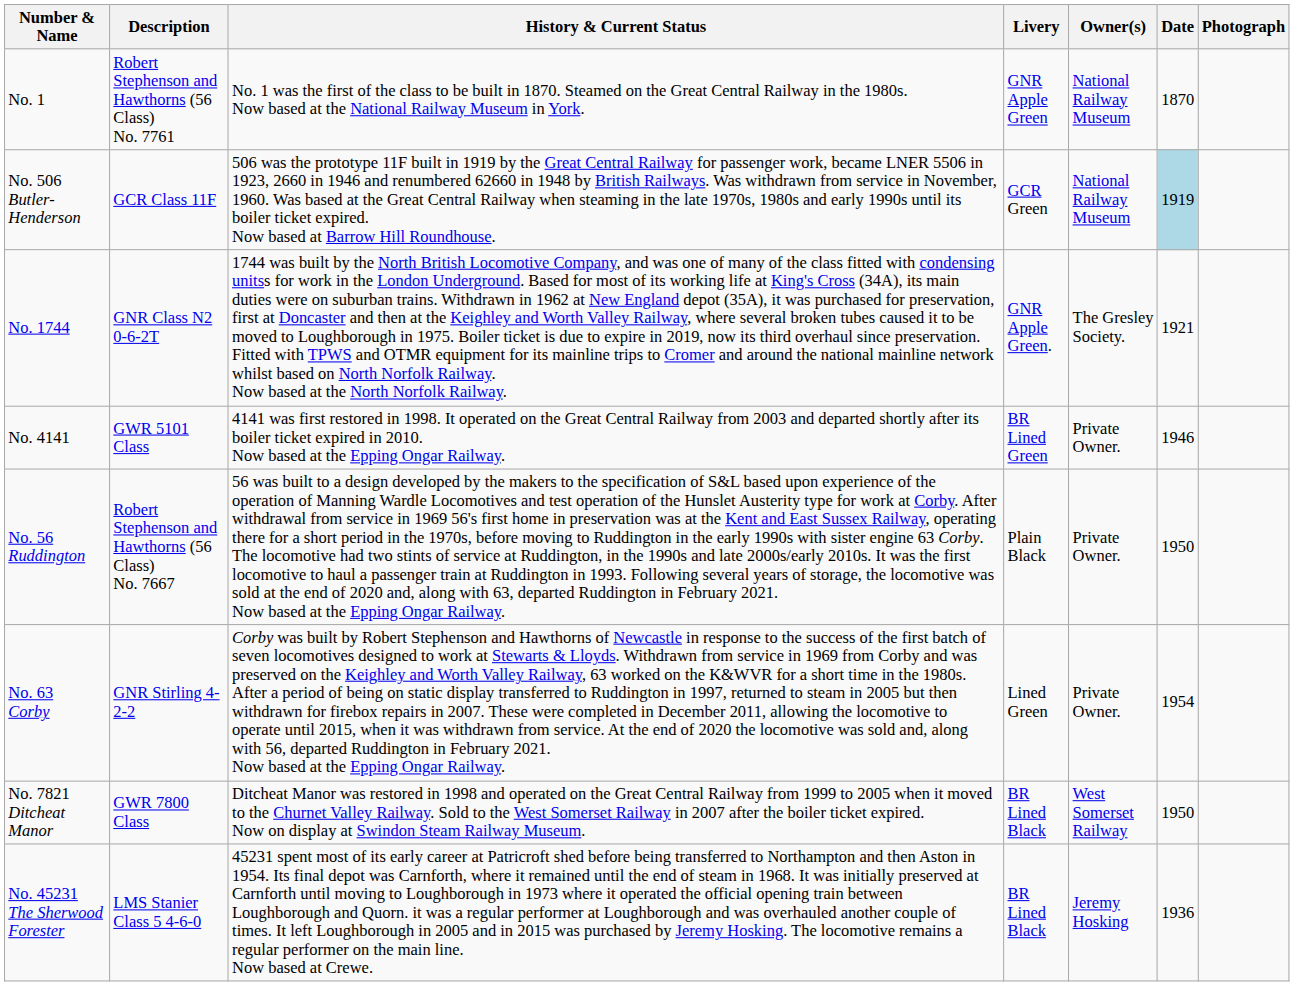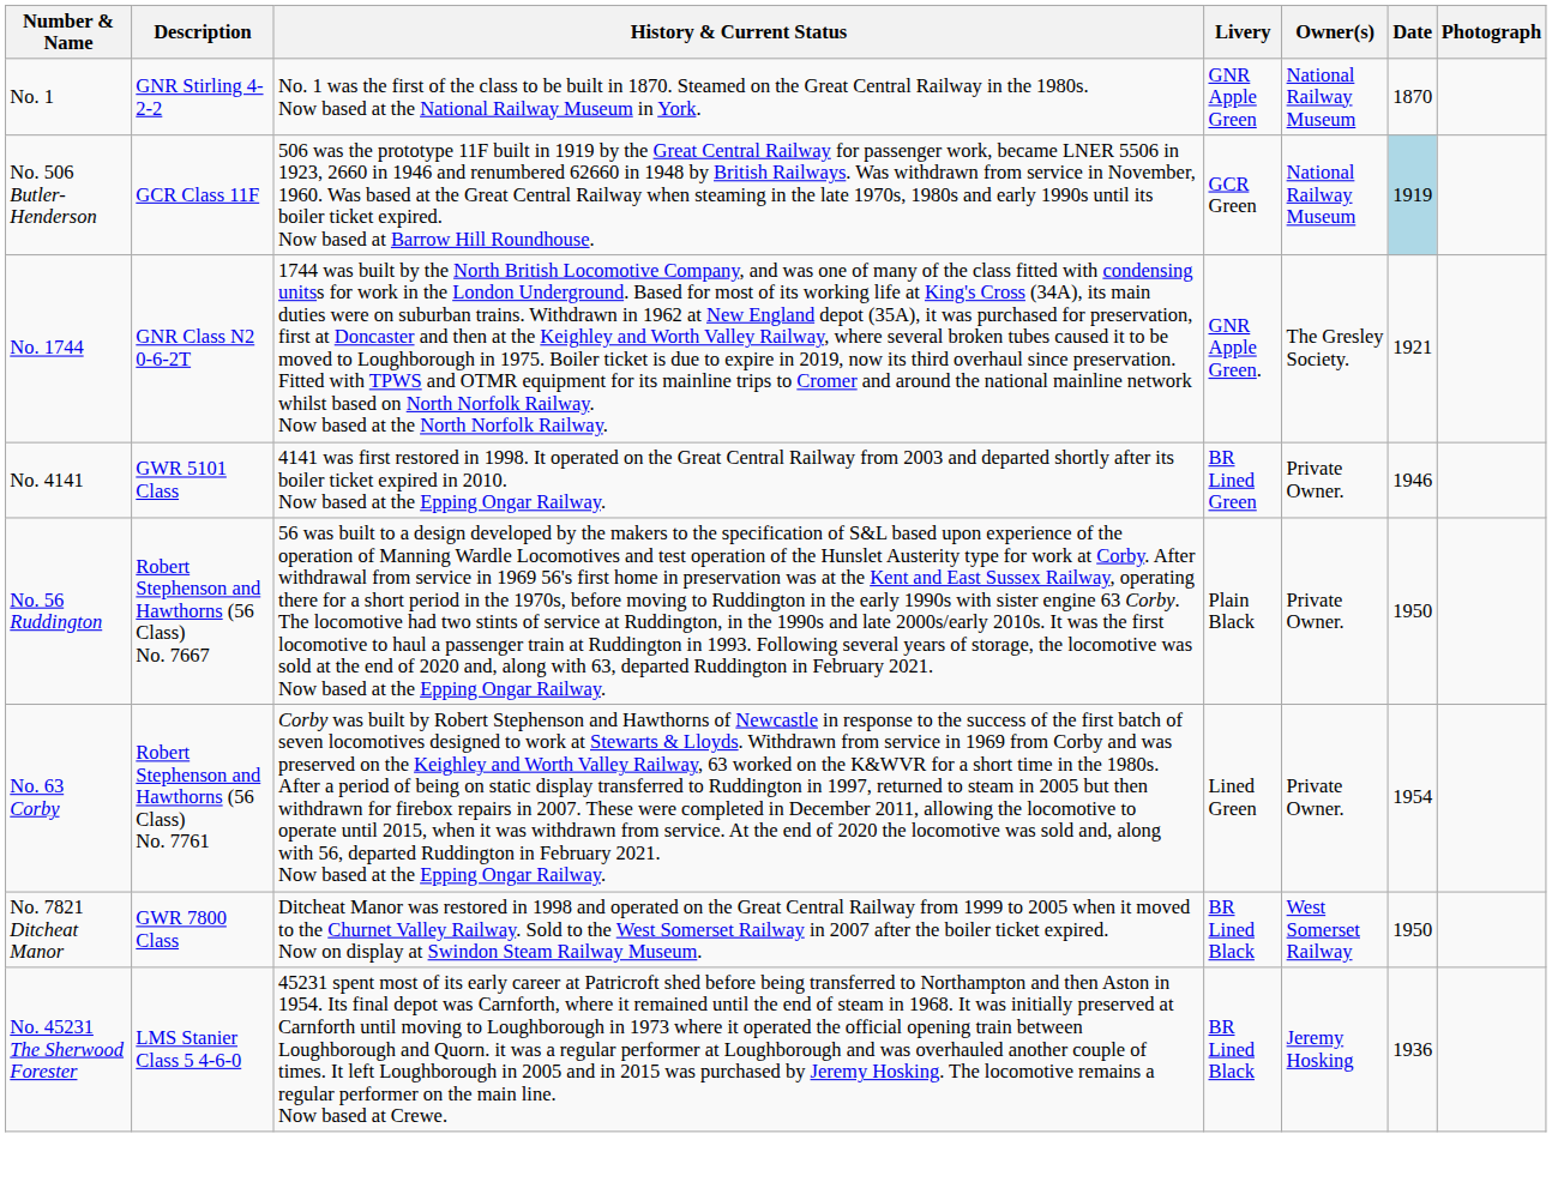 <table class="wikitable">
 <tr>
 <th>Number & Name</th>
 <th>Description</th>
 <th>History & Current Status</th>
 <th>Livery</th>
 <th>Owner(s)</th>
 <th>Date</th>
 <th>Photograph</th>
 </tr>
 <tr>
 <td>No. 1</td>
-<td><a href='#'>Robert Stephenson and Hawthorns</a> (56 Class)<br>  No. 7761</td>
+<td><a href='#'>GNR Stirling 4-2-2</a></td>
 <td>No. 1 was the first of the class to be built in 1870. Steamed on the Great Central Railway in the 1980s.<br>Now based at the <a href='#'>National Railway Museum</a> in <a href='#'>York</a>.</td>
 <td><a href='#'>GNR Apple Green</a></td>
 <td><a href='#'>National Railway Museum</a></td>
 <td>1870</td>
 <td></td>
 </tr>
 <tr>
 <td>No. 506 <em>Butler-Henderson</em></td>
 <td><a href='#'>GCR Class 11F</a></td>
 <td>506 was the prototype 11F built in 1919 by the <a href='#'>Great Central Railway</a> for passenger work, became LNER 5506 in 1923, 2660 in 1946 and renumbered 62660 in 1948 by <a href='#'>British Railways</a>. Was withdrawn from service in November, 1960.  Was based at the Great Central Railway when steaming in the late 1970s, 1980s and early 1990s until its boiler ticket expired.<br>Now based at <a href='#'>Barrow Hill Roundhouse</a>.</td>
 <td><a href='#'>GCR</a> Green</td>
 <td><a href='#'>National Railway Museum</a></td>
 <td style="background: lightblue;">1919</td>
 <td></td>
 </tr>
 <tr>
 <td><a href='#'>No. 1744</a></td>
 <td><a href='#'>GNR Class N2<br> 0-6-2T</a></td>
 <td>1744 was built by the <a href='#'>North British Locomotive Company</a>, and was one of many of the class fitted with <a href='#'>condensing units</a>s for work in the <a href='#'>London Underground</a>. Based for most of its working life at <a href='#'>King's Cross</a> (34A), its main duties were on suburban trains. Withdrawn in 1962 at <a href='#'>New England</a> depot (35A), it was purchased for preservation, first at <a href='#'>Doncaster</a> and then at the <a href='#'>Keighley and Worth Valley Railway</a>, where several broken tubes caused it to be moved to Loughborough in 1975. Boiler ticket is due to expire in 2019, now its third overhaul since preservation. Fitted with <a href='#'>TPWS</a> and OTMR equipment for its mainline trips to <a href='#'>Cromer</a> and around the national mainline network whilst based on <a href='#'>North Norfolk Railway</a>.<br>Now based at the <a href='#'>North Norfolk Railway</a>.</td>
 <td><a href='#'>GNR Apple Green</a>.</td>
 <td>The Gresley Society.</td>
 <td>1921</td>
 <td></td>
 </tr>
 <tr>
 <td>No. 4141</td>
 <td><a href='#'>GWR 5101 Class</a></td>
 <td>4141 was first restored in 1998. It operated on the Great Central Railway from 2003 and departed shortly after its boiler ticket expired in 2010.<br>Now based at the <a href='#'>Epping Ongar Railway</a>.</td>
 <td><a href='#'>BR Lined Green</a></td>
 <td>Private Owner.</td>
 <td>1946</td>
 <td></td>
 </tr>
 <tr>
 <td><a href='#'>No. 56<br> <em>Ruddington</em></a></td>
 <td><a href='#'>Robert Stephenson and Hawthorns</a> (56 Class)<br>  No. 7667</td>
 <td>56 was built to a design developed by the makers to the specification of S&L based upon experience of the operation of Manning Wardle Locomotives and test operation of the Hunslet Austerity type for work at <a href='#'>Corby</a>. After withdrawal from service in 1969 56's first home in preservation was at the <a href='#'>Kent and East Sussex Railway</a>, operating there for a short period in the 1970s, before moving to Ruddington in the early 1990s with sister engine 63 <em>Corby</em>. The locomotive had two stints of service at Ruddington, in the 1990s and late 2000s/early 2010s. It was the first locomotive to haul a passenger train at Ruddington in 1993. Following several years of storage, the locomotive was sold at the end of 2020 and, along with 63, departed Ruddington in February 2021.<br>Now based at the <a href='#'>Epping Ongar Railway</a>.</td>
 <td>Plain Black</td>
 <td>Private Owner.</td>
 <td>1950</td>
 <td></td>
 </tr>
 <tr>
 <td><a href='#'>No. 63<br> <em>Corby</em></a></td>
-<td><a href='#'>GNR Stirling 4-2-2</a></td>
+<td><a href='#'>Robert Stephenson and Hawthorns</a> (56 Class)<br>  No. 7761</td>
 <td><em>Corby</em> was built by Robert Stephenson and Hawthorns of <a href='#'>Newcastle</a> in response to the success of the first batch of seven locomotives designed to work at <a href='#'>Stewarts & Lloyds</a>. Withdrawn from service in 1969 from Corby and was preserved on the <a href='#'>Keighley and Worth Valley Railway</a>, 63 worked on the K&WVR for a short time in the 1980s. After a period of being on static display transferred to Ruddington in 1997, returned to steam in 2005 but then withdrawn for firebox repairs in 2007. These were completed in December 2011, allowing the locomotive to operate until 2015, when it was withdrawn from service. At the end of 2020 the locomotive was sold and, along with 56, departed Ruddington in February 2021.<br>Now based at the <a href='#'>Epping Ongar Railway</a>.</td>
 <td>Lined Green</td>
 <td>Private Owner.</td>
 <td>1954</td>
 <td></td>
 </tr>
 <tr>
 <td>No. 7821 <em>Ditcheat Manor</em></td>
 <td><a href='#'>GWR 7800 Class</a></td>
 <td>Ditcheat Manor was restored in 1998 and operated on the Great Central Railway from 1999 to 2005 when it moved to the <a href='#'>Churnet Valley Railway</a>. Sold to the <a href='#'>West Somerset Railway</a> in 2007 after the boiler ticket expired.<br>Now on display at <a href='#'>Swindon Steam Railway Museum</a>.</td>
 <td><a href='#'>BR Lined Black</a></td>
 <td><a href='#'>West Somerset Railway</a></td>
 <td>1950</td>
 <td></td>
 </tr>
 <tr>
 <td><a href='#'>No. 45231 <em>The Sherwood Forester</em></a></td>
 <td><a href='#'>LMS Stanier Class 5 4-6-0</a></td>
 <td>45231 spent most of its early career at Patricroft shed before being transferred to Northampton and then Aston in 1954. Its final depot was Carnforth, where it remained until the end of steam in 1968. It was initially preserved at Carnforth until moving to Loughborough in 1973 where it operated the official opening train between Loughborough and Quorn. it was a regular performer at Loughborough and was overhauled another couple of times. It left Loughborough in 2005 and in 2015 was purchased by <a href='#'>Jeremy Hosking</a>. The locomotive remains a regular performer on the main line.<br>Now based at Crewe.</td>
 <td><a href='#'>BR Lined Black</a></td>
 <td><a href='#'>Jeremy Hosking</a></td>
 <td>1936</td>
 <td></td>
 </tr>
 </table>
